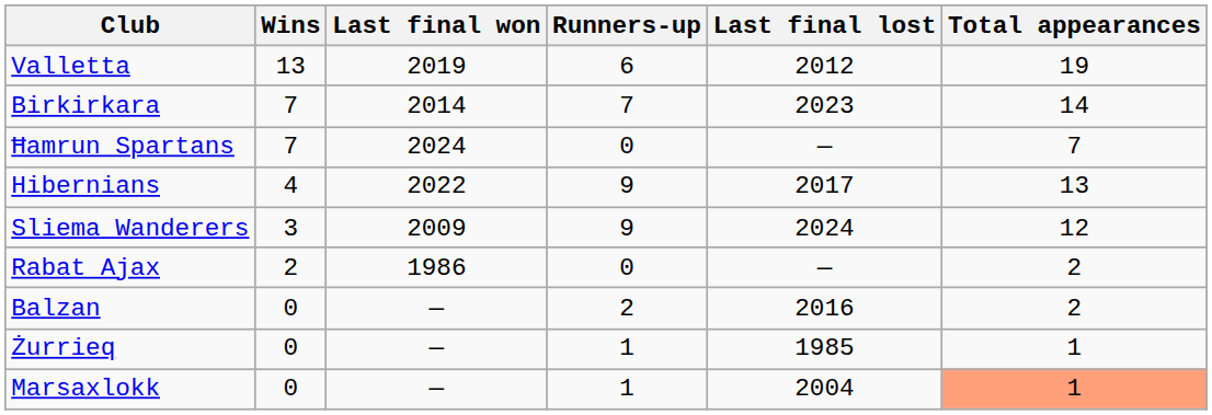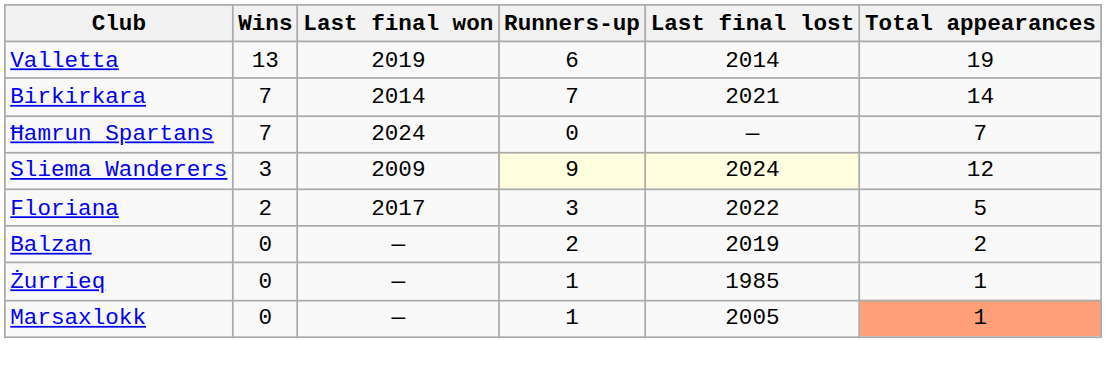 <table class="wikitable sortable plainrowheaders" style="text-align:center">
 <tr>
 <th scope="col">Club</th>
 <th scope="col">Wins</th>
 <th scope="col">Last final won</th>
 <th scope="col">Runners-up</th>
 <th scope="col">Last final lost</th>
 <th scope="col">Total appearances</th>
 </tr>
 <tr>
 <td align="left"><a href='#'>Valletta</a></td>
 <td>13</td>
 <td>2019</td>
 <td>6</td>
-<td>2012</td>
+<td>2014</td>
 <td>19</td>
 </tr>
 <tr>
 <td align="left"><a href='#'>Birkirkara</a></td>
 <td>7</td>
 <td>2014</td>
 <td>7</td>
-<td>2023</td>
+<td>2021</td>
 <td>14</td>
 </tr>
 <tr>
 <td align="left"><a href='#'>Ħamrun Spartans</a></td>
 <td>7</td>
 <td>2024</td>
 <td>0</td>
 <td>—</td>
 <td>7</td>
 </tr>
 <tr>
-<td align="left"><a href='#'>Hibernians</a></td>
-<td>4</td>
-<td>2022</td>
-<td>9</td>
-<td>2017</td>
-<td>13</td>
-</tr>
-<tr>
 <td align="left"><a href='#'>Sliema Wanderers</a></td>
 <td>3</td>
 <td>2009</td>
-<td>9</td>
-<td>2024</td>
+<td style="background: lightyellow;">9</td>
+<td style="background: lightyellow;">2024</td>
 <td>12</td>
 </tr>
 <tr>
-<td align="left"><a href='#'>Rabat Ajax</a></td>
+<td align="left"><a href='#'>Floriana</a></td>
 <td>2</td>
-<td>1986</td>
-<td>0</td>
-<td>—</td>
-<td>2</td>
+<td>2017</td>
+<td>3</td>
+<td>2022</td>
+<td>5</td>
 </tr>
 <tr>
 <td align="left"><a href='#'>Balzan</a></td>
 <td>0</td>
 <td>—</td>
 <td>2</td>
-<td>2016</td>
+<td>2019</td>
 <td>2</td>
 </tr>
 <tr>
 <td align="left"><a href='#'>Żurrieq</a></td>
 <td>0</td>
 <td>—</td>
 <td>1</td>
 <td>1985</td>
 <td>1</td>
 </tr>
 <tr>
 <td align="left"><a href='#'>Marsaxlokk</a></td>
 <td>0</td>
 <td>—</td>
 <td>1</td>
-<td>2004</td>
+<td>2005</td>
 <td style="background: lightsalmon;">1</td>
 </tr>
 </table>
